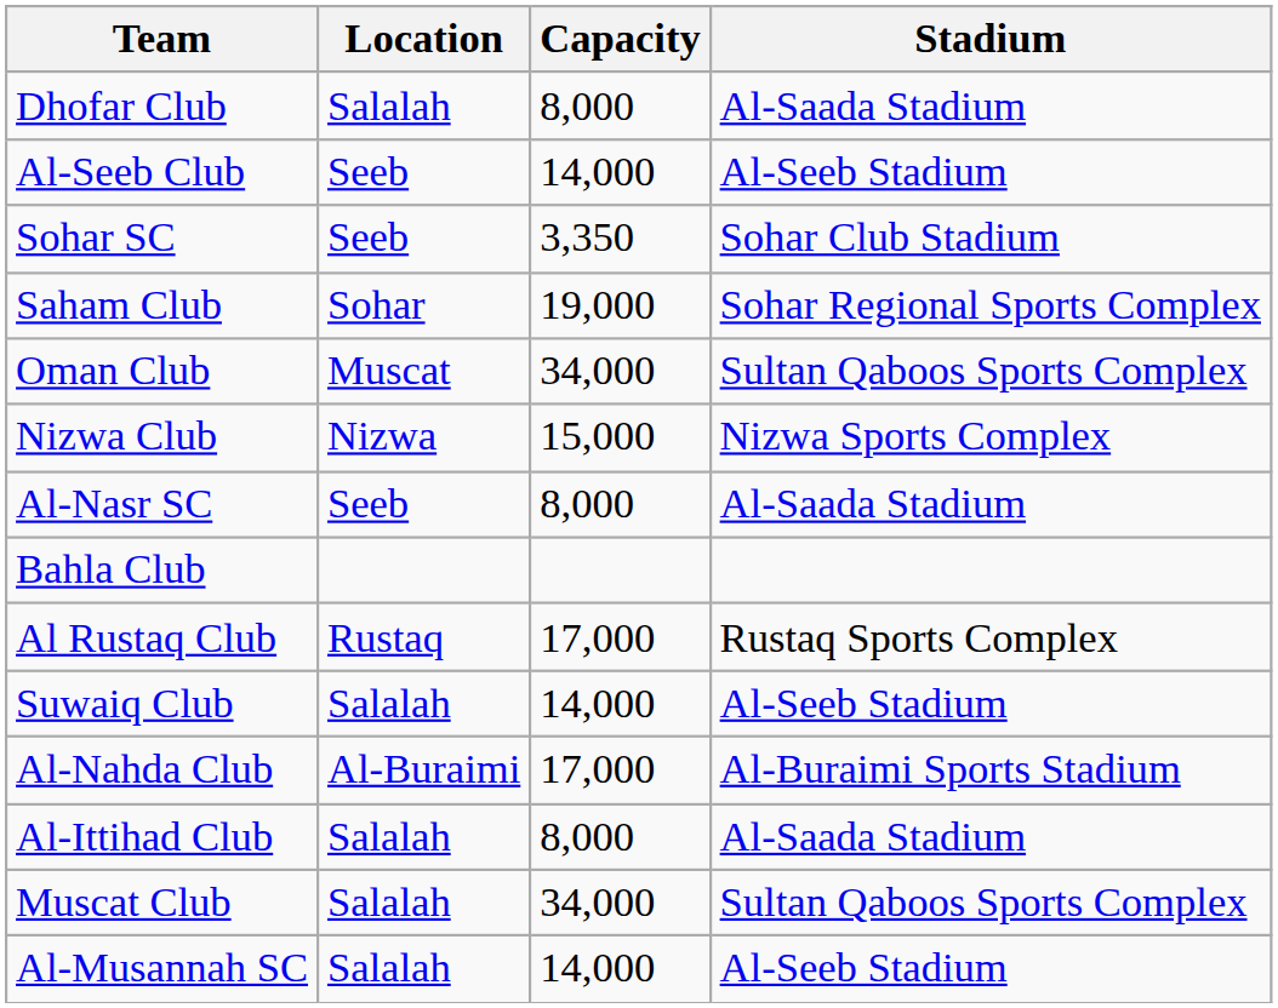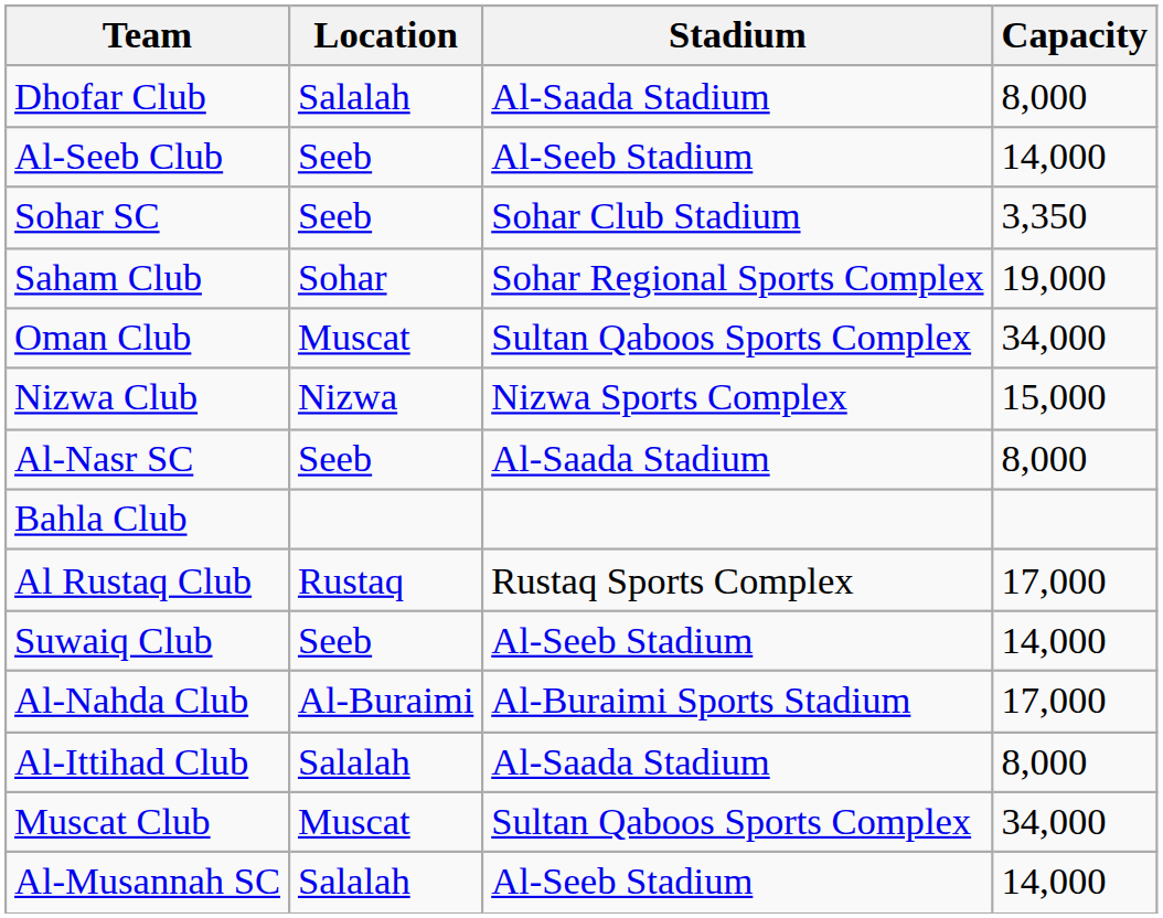 <table class="wikitable sortable">
 <tr>
 <th>Team</th>
 <th>Location</th>
+<th>Stadium</th>
 <th>Capacity</th>
-<th>Stadium</th>
 </tr>
 <tr>
 <td><a href='#'>Dhofar Club</a></td>
 <td><a href='#'>Salalah</a></td>
+<td><a href='#'>Al-Saada Stadium</a></td>
 <td>8,000</td>
-<td><a href='#'>Al-Saada Stadium</a></td>
 </tr>
 <tr>
 <td><a href='#'>Al-Seeb Club</a></td>
 <td><a href='#'>Seeb</a></td>
+<td><a href='#'>Al-Seeb Stadium</a></td>
 <td>14,000</td>
-<td><a href='#'>Al-Seeb Stadium</a></td>
 </tr>
 <tr>
 <td><a href='#'>Sohar SC</a></td>
 <td><a href='#'>Seeb</a></td>
+<td><a href='#'>Sohar Club Stadium</a></td>
 <td>3,350</td>
-<td><a href='#'>Sohar Club Stadium</a></td>
 </tr>
 <tr>
 <td><a href='#'>Saham Club</a></td>
 <td><a href='#'>Sohar</a></td>
+<td><a href='#'>Sohar Regional Sports Complex</a></td>
 <td>19,000</td>
-<td><a href='#'>Sohar Regional Sports Complex</a></td>
 </tr>
 <tr>
 <td><a href='#'>Oman Club</a></td>
 <td><a href='#'>Muscat</a></td>
+<td><a href='#'>Sultan Qaboos Sports Complex</a></td>
 <td>34,000</td>
-<td><a href='#'>Sultan Qaboos Sports Complex</a></td>
 </tr>
 <tr>
 <td><a href='#'>Nizwa Club</a></td>
 <td><a href='#'>Nizwa</a></td>
+<td><a href='#'>Nizwa Sports Complex</a></td>
 <td>15,000</td>
-<td><a href='#'>Nizwa Sports Complex</a></td>
 </tr>
 <tr>
 <td><a href='#'>Al-Nasr  SC</a></td>
 <td><a href='#'>Seeb</a></td>
+<td><a href='#'>Al-Saada Stadium</a></td>
 <td>8,000</td>
-<td><a href='#'>Al-Saada Stadium</a></td>
 </tr>
 <tr>
 <td><a href='#'>Bahla Club</a></td>
 <td></td>
 <td></td>
 <td></td>
 </tr>
 <tr>
 <td><a href='#'>Al Rustaq Club</a></td>
 <td><a href='#'>Rustaq</a></td>
+<td>Rustaq Sports Complex</td>
 <td>17,000</td>
-<td>Rustaq Sports Complex</td>
 </tr>
 <tr>
 <td><a href='#'>Suwaiq Club</a></td>
-<td><a href='#'>Salalah</a></td>
+<td><a href='#'>Seeb</a></td>
+<td><a href='#'>Al-Seeb Stadium</a></td>
 <td>14,000</td>
-<td><a href='#'>Al-Seeb Stadium</a></td>
 </tr>
 <tr>
 <td><a href='#'>Al-Nahda Club</a></td>
 <td><a href='#'>Al-Buraimi</a></td>
+<td><a href='#'>Al-Buraimi Sports Stadium</a></td>
 <td>17,000</td>
-<td><a href='#'>Al-Buraimi Sports Stadium</a></td>
 </tr>
 <tr>
 <td><a href='#'>Al-Ittihad Club</a></td>
 <td><a href='#'>Salalah</a></td>
+<td><a href='#'>Al-Saada Stadium</a></td>
 <td>8,000</td>
-<td><a href='#'>Al-Saada Stadium</a></td>
 </tr>
 <tr>
 <td><a href='#'>Muscat Club</a></td>
-<td><a href='#'>Salalah</a></td>
+<td><a href='#'>Muscat</a></td>
+<td><a href='#'>Sultan Qaboos Sports Complex</a></td>
 <td>34,000</td>
-<td><a href='#'>Sultan Qaboos Sports Complex</a></td>
 </tr>
 <tr>
 <td><a href='#'>Al-Musannah SC</a></td>
 <td><a href='#'>Salalah</a></td>
+<td><a href='#'>Al-Seeb Stadium</a></td>
 <td>14,000</td>
-<td><a href='#'>Al-Seeb Stadium</a></td>
 </tr>
 </table>
